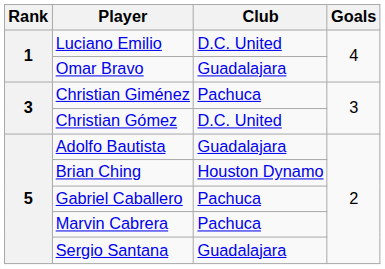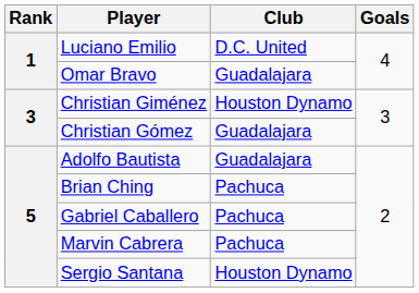 <table class="wikitable">
 <tr>
 <th>Rank</th>
 <th>Player</th>
 <th>Club</th>
 <th>Goals</th>
 </tr>
 <tr>
 <th align=center rowspan=2>1</th>
 <td> <a href='#'>Luciano Emilio</a></td>
 <td> <a href='#'>D.C. United</a></td>
 <td align=center rowspan=2>4</td>
 </tr>
 <tr>
 <td> <a href='#'>Omar Bravo</a></td>
 <td> <a href='#'>Guadalajara</a></td>
 </tr>
 <tr>
 <th align=center rowspan=2>3</th>
 <td> <a href='#'>Christian Giménez</a></td>
-<td> <a href='#'>Pachuca</a></td>
+<td> <a href='#'>Houston Dynamo</a></td>
 <td align=center rowspan=2>3</td>
 </tr>
 <tr>
 <td> <a href='#'>Christian Gómez</a></td>
-<td> <a href='#'>D.C. United</a></td>
+<td> <a href='#'>Guadalajara</a></td>
 </tr>
 <tr>
 <th align=center rowspan=5>5</th>
 <td> <a href='#'>Adolfo Bautista</a></td>
 <td> <a href='#'>Guadalajara</a></td>
 <td align=center rowspan=5>2</td>
 </tr>
 <tr>
 <td> <a href='#'>Brian Ching</a></td>
-<td> <a href='#'>Houston Dynamo</a></td>
+<td> <a href='#'>Pachuca</a></td>
 </tr>
 <tr>
 <td> <a href='#'>Gabriel Caballero</a></td>
 <td> <a href='#'>Pachuca</a></td>
 </tr>
 <tr>
 <td> <a href='#'>Marvin Cabrera</a></td>
 <td> <a href='#'>Pachuca</a></td>
 </tr>
 <tr>
 <td> <a href='#'>Sergio Santana</a></td>
-<td> <a href='#'>Guadalajara</a></td>
+<td> <a href='#'>Houston Dynamo</a></td>
 </tr>
 </table>
